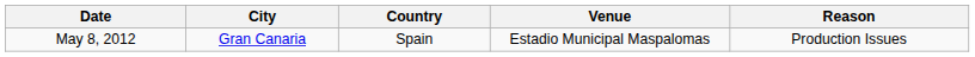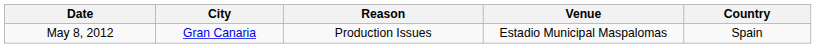 <table class="wikitable plainrowheaders" style="text-align:center;">
 <tr>
 <th scope="col" style="width:12em;">Date</th>
 <th scope="col" style="width:10em;">City</th>
+<th scope="col" style="width:16em;">Reason</th>
+<th scope="col" style="width:16em;">Venue</th>
 <th scope="col" style="width:10em;">Country</th>
-<th scope="col" style="width:16em;">Venue</th>
-<th scope="col" style="width:16em;">Reason</th>
 </tr>
 <tr>
 <td>May 8, 2012</td>
 <td><a href='#'>Gran Canaria</a></td>
+<td>Production Issues</td>
+<td>Estadio Municipal Maspalomas</td>
 <td>Spain</td>
-<td>Estadio Municipal Maspalomas</td>
-<td>Production Issues</td>
 </tr>
 </table>
